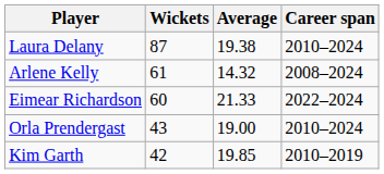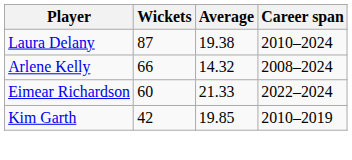 <table class="wikitable">
 <tr>
 <th>Player</th>
 <th>Wickets</th>
 <th>Average</th>
 <th>Career span</th>
 </tr>
 <tr>
 <td><a href='#'>Laura Delany</a></td>
 <td>87</td>
 <td>19.38</td>
 <td>2010–2024</td>
 </tr>
 <tr>
 <td><a href='#'>Arlene Kelly</a></td>
-<td>61</td>
+<td>66</td>
 <td>14.32</td>
 <td>2008–2024</td>
 </tr>
 <tr>
 <td><a href='#'>Eimear Richardson</a></td>
 <td>60</td>
 <td>21.33</td>
 <td>2022–2024</td>
 </tr>
 <tr>
-<td><a href='#'>Orla Prendergast</a></td>
-<td>43</td>
-<td>19.00</td>
-<td>2010–2024</td>
-</tr>
-<tr>
 <td><a href='#'>Kim Garth</a></td>
 <td>42</td>
 <td>19.85</td>
 <td>2010–2019</td>
 </tr>
 </table>
